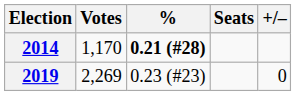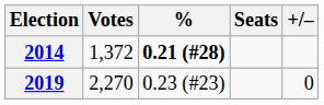 <table class=wikitable style=text-align:right>
 <tr>
 <th>Election</th>
 <th>Votes</th>
 <th>%</th>
 <th>Seats</th>
 <th>+/–</th>
 </tr>
 <tr>
 <th><a href='#'>2014</a></th>
-<td>1,170</td>
+<td>1,372</td>
 <td><strong>0.21 (#28)</strong></td>
 <td></td>
 <td></td>
 </tr>
 <tr>
 <th><a href='#'>2019</a></th>
-<td>2,269</td>
+<td>2,270</td>
 <td>0.23 (#23)</td>
 <td></td>
 <td> 0</td>
 </tr>
 </table>
